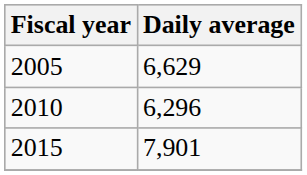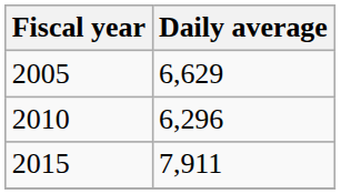 <table class="wikitable">
 <tr>
 <th>Fiscal year</th>
 <th>Daily average</th>
 </tr>
 <tr>
 <td>2005</td>
 <td>6,629</td>
 </tr>
 <tr>
 <td>2010</td>
 <td>6,296</td>
 </tr>
 <tr>
 <td>2015</td>
-<td>7,901</td>
+<td>7,911</td>
 </tr>
 <tr>
 </tr>
 </table>
